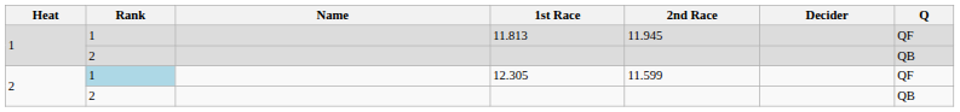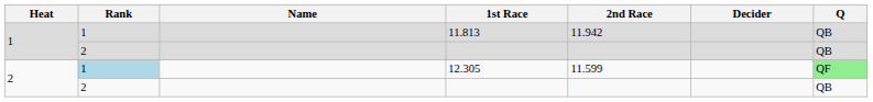 <table class="wikitable"  width=75%>
 <tr>
 <th width=20>Heat</th>
 <th width=20>Rank</th>
 <th width=150>Name</th>
 <th width=60>1st Race</th>
 <th width=60>2nd Race</th>
 <th width=60>Decider</th>
 <th width=20>Q</th>
 </tr>
 <tr bgcolor=dcdcdc>
 <td rowspan=2>1</td>
 <td>1</td>
 <td></td>
 <td>11.813</td>
-<td>11.945</td>
+<td>11.942</td>
 <td></td>
-<td>QF</td>
+<td>QB</td>
 </tr>
 <tr bgcolor=dcdcdc>
 <td>2</td>
 <td></td>
 <td></td>
 <td></td>
 <td></td>
 <td>QB</td>
 </tr>
 <tr>
 <td rowspan=2>2</td>
 <td style="background: lightblue;">1</td>
 <td></td>
 <td>12.305</td>
 <td>11.599</td>
 <td></td>
-<td>QF</td>
+<td style="background: lightgreen;">QF</td>
 </tr>
 <tr>
 <td>2</td>
 <td></td>
 <td></td>
 <td></td>
 <td></td>
 <td>QB</td>
 </tr>
 </table>
